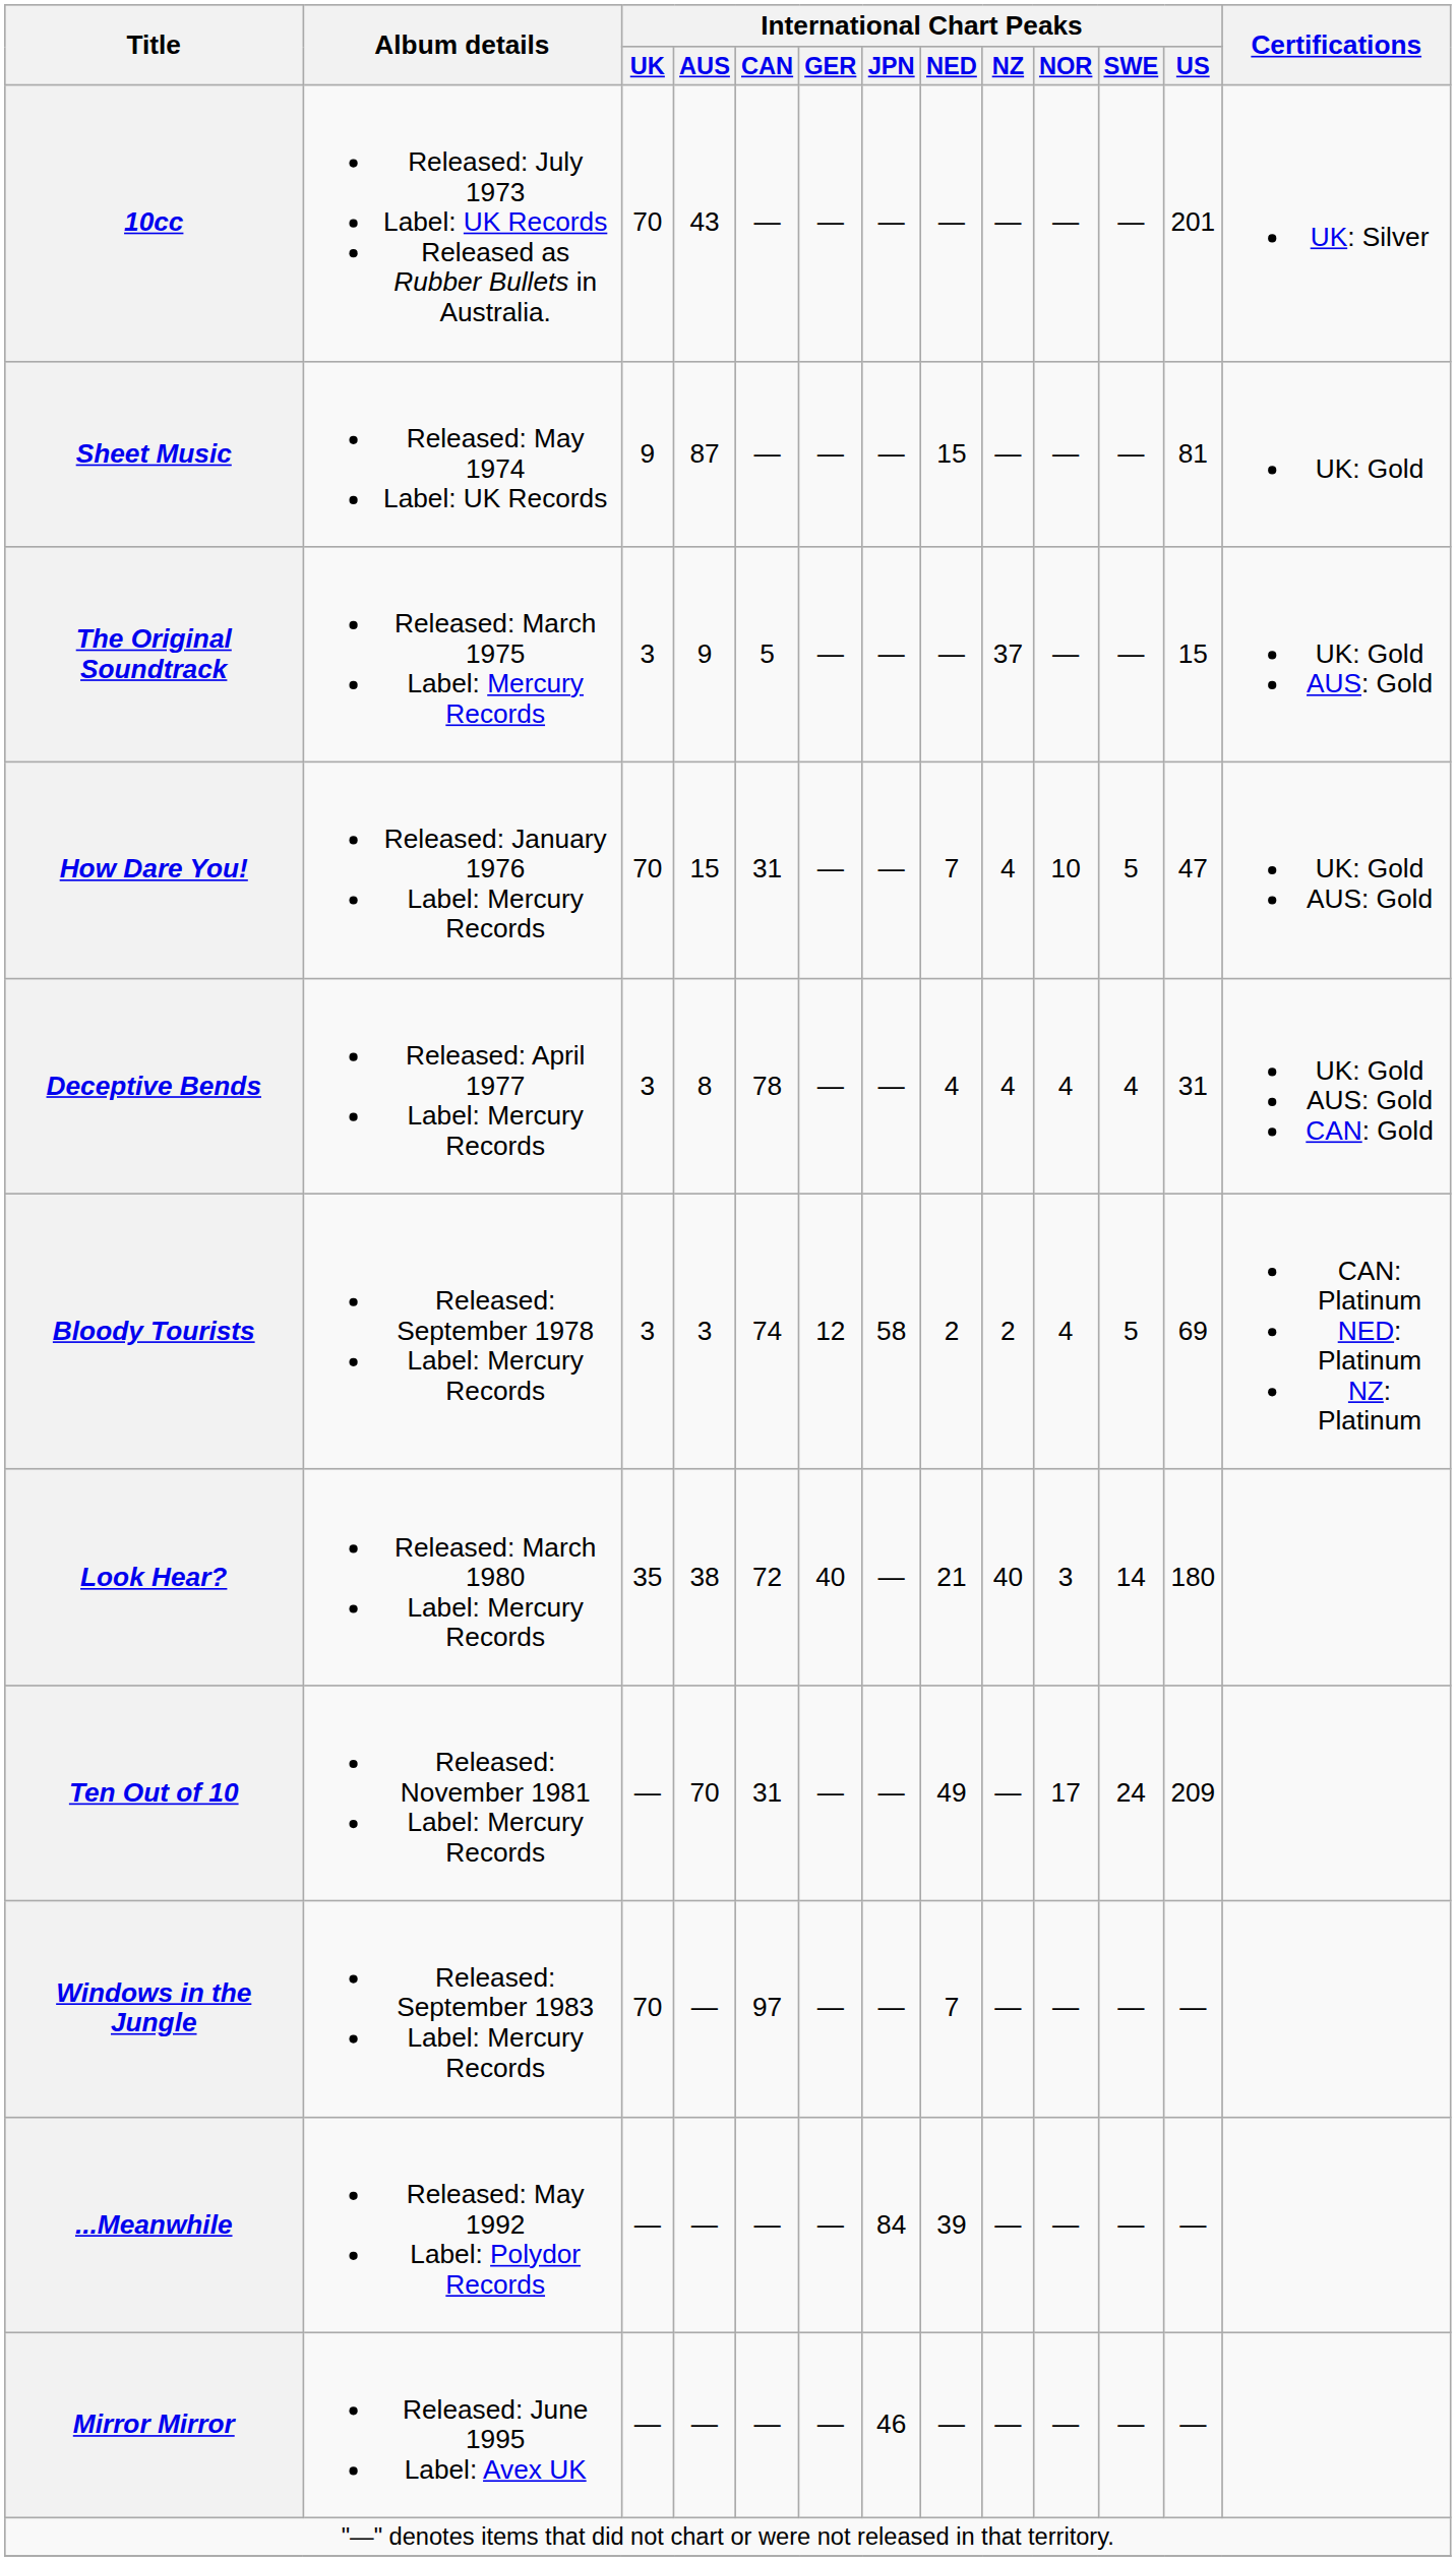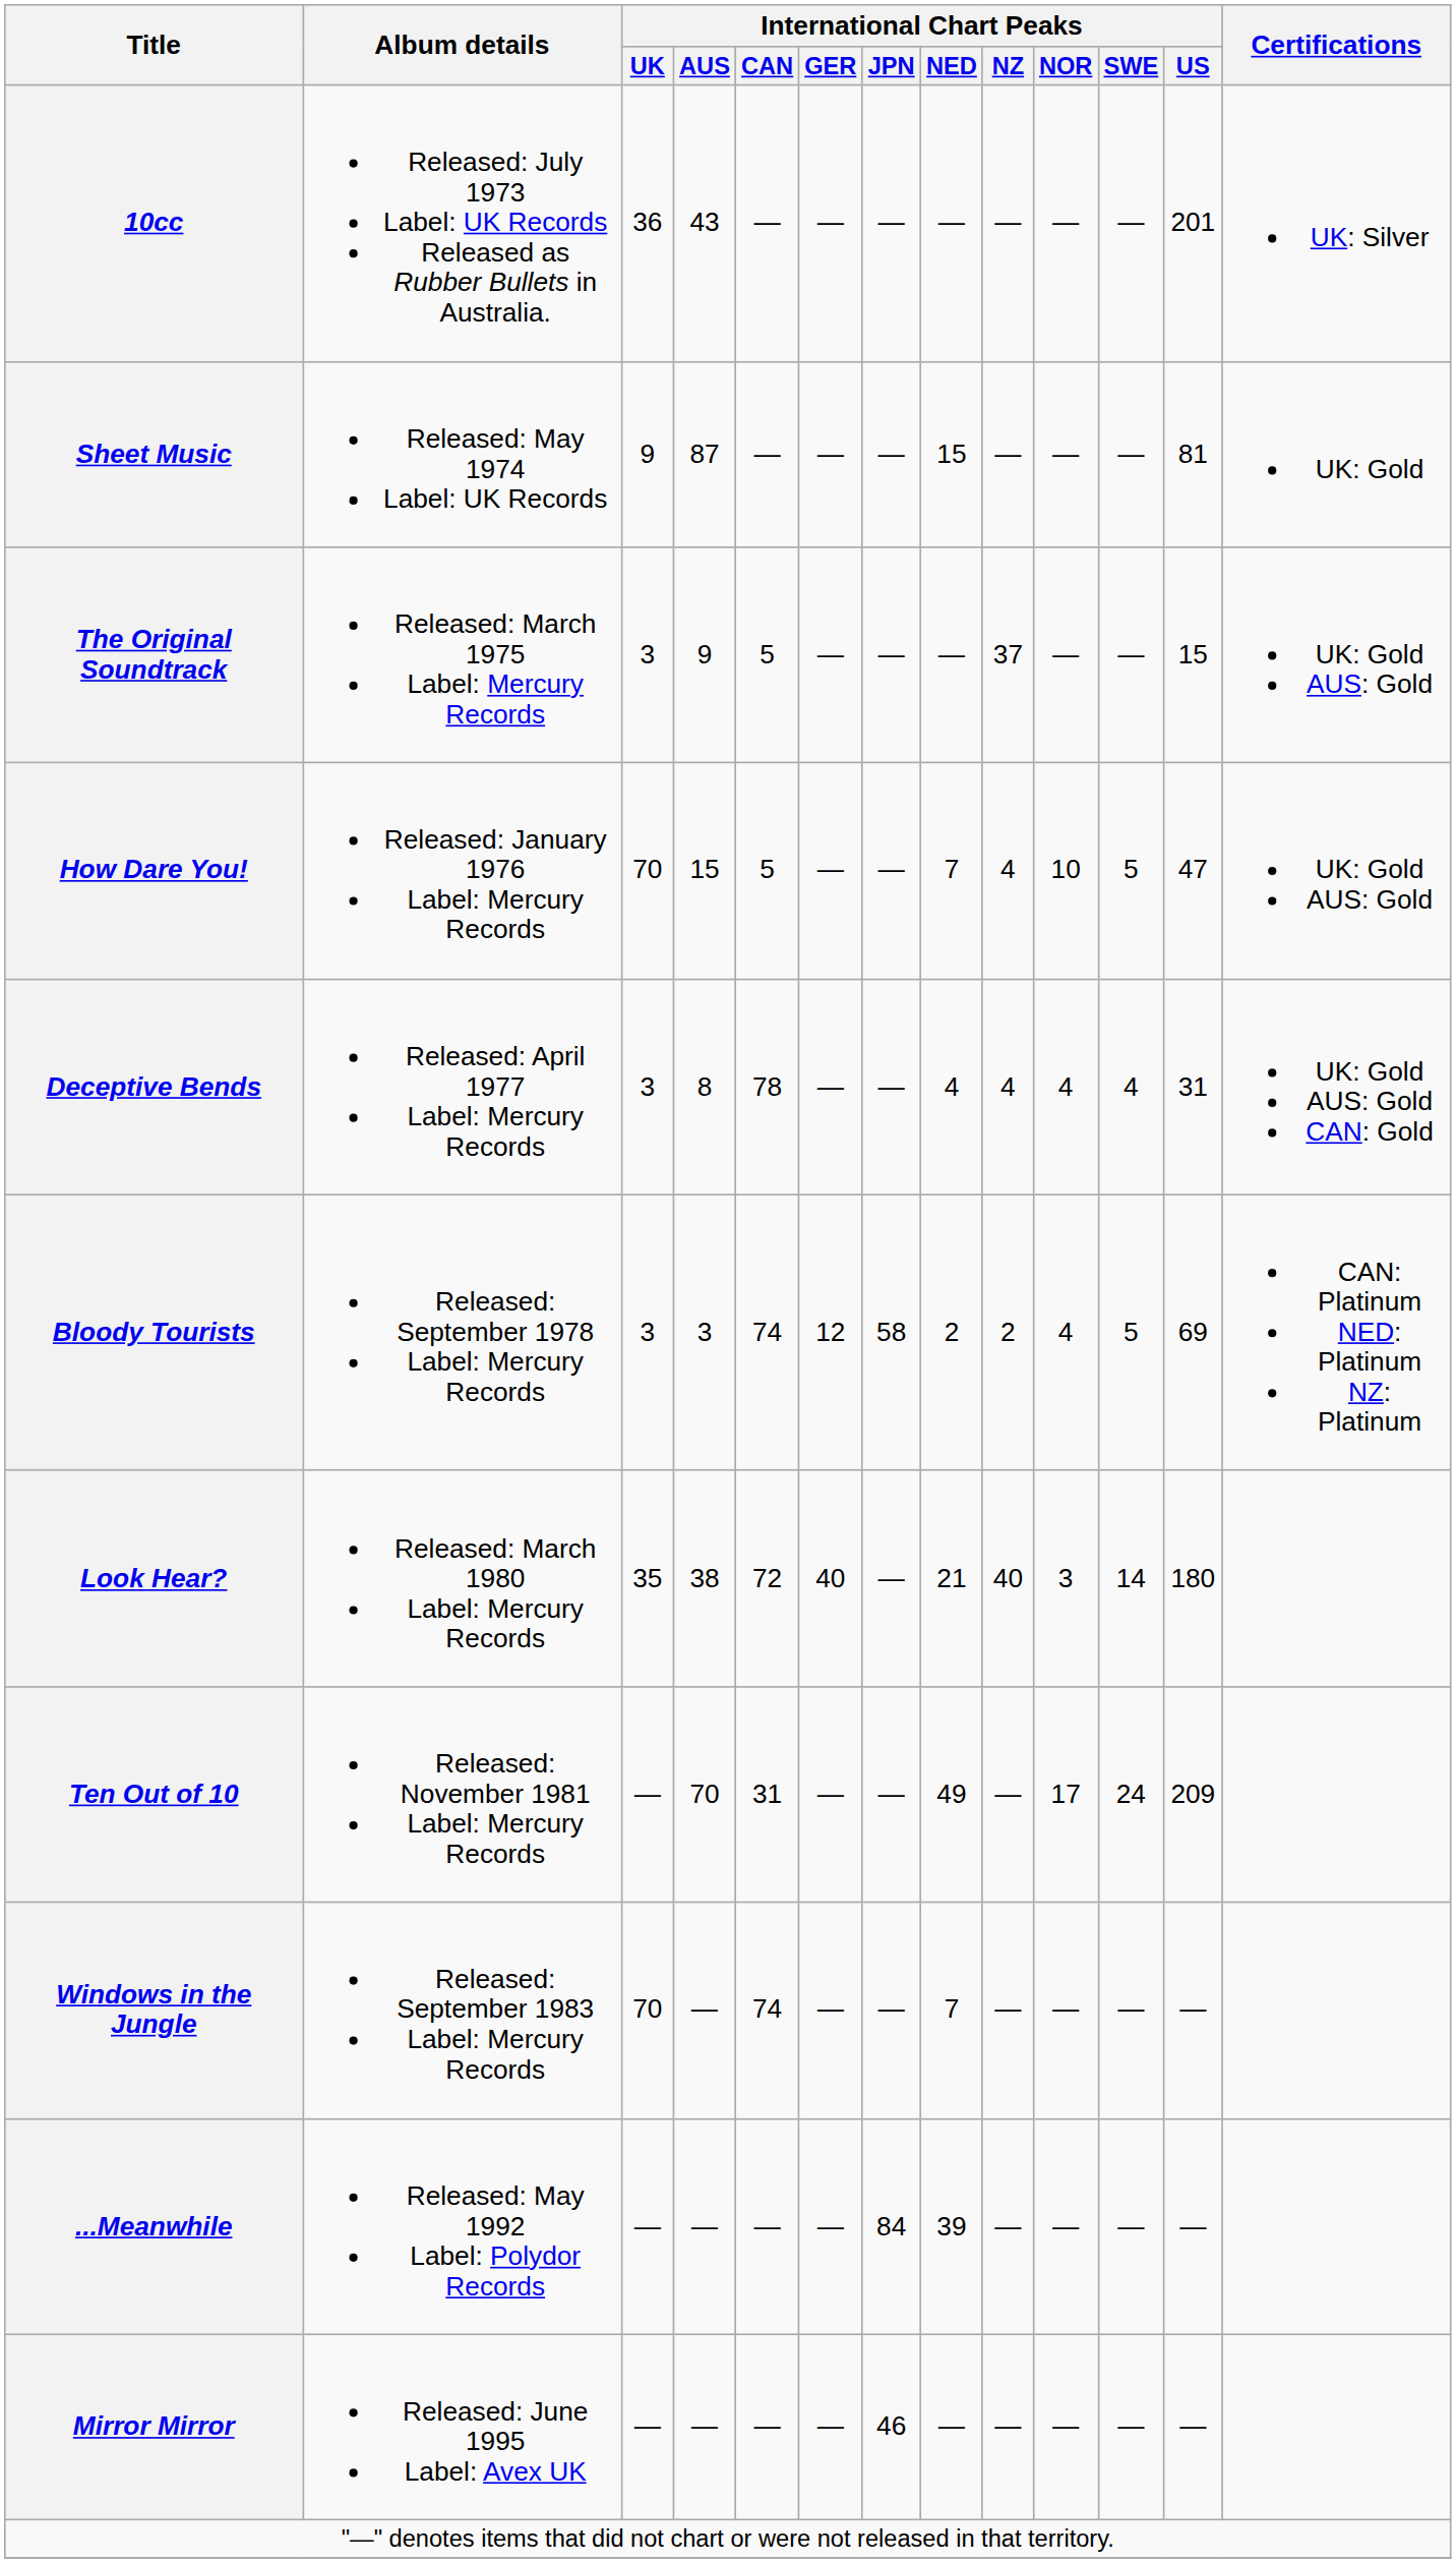 <table class="wikitable plainrowheaders" style="text-align:center;">
 <tr>
 <th scope="col" rowspan="2" style="width:16em;">Title</th>
 <th scope="col" rowspan="2" style="width:16em;">Album details</th>
 <th scope="col" colspan="10">International Chart Peaks</th>
 <th rowspan="2" style="width:10em;"><a href='#'>Certifications</a></th>
 </tr>
 <tr>
 <th style="width:2em;font-size:90%;"><a href='#'>UK</a><br></th>
 <th style="width:2em;font-size:90%;"><a href='#'>AUS</a><br></th>
 <th style="width:2em;font-size:90%;"><a href='#'>CAN</a><br></th>
 <th style="width:2em;font-size:90%;"><a href='#'>GER</a><br></th>
 <th style="width:2em;font-size:90%;"><a href='#'>JPN</a><br></th>
 <th style="width:2em;font-size:90%;"><a href='#'>NED</a><br></th>
 <th style="width:2em;font-size:90%;"><a href='#'>NZ</a><br></th>
 <th style="width:2em;font-size:90%;"><a href='#'>NOR</a><br></th>
 <th style="width:2em;font-size:90%;"><a href='#'>SWE</a><br></th>
 <th style="width:2em;font-size:90%;"><a href='#'>US</a><br></th>
 </tr>
 <tr>
 <th scope="row"><em><a href='#'>10cc</a></em></th>
 <td><br><ul><li>Released: July 1973</li><li>Label: <a href='#'>UK Records</a></li><li>Released as <em>Rubber Bullets</em> in Australia.</li></ul></td>
-<td>70</td>
+<td>36</td>
 <td>43</td>
 <td>—</td>
 <td>—</td>
 <td>—</td>
 <td>—</td>
 <td>—</td>
 <td>—</td>
 <td>—</td>
 <td>201</td>
 <td><br><ul><li><a href='#'>UK</a>: Silver</li></ul></td>
 </tr>
 <tr>
 <th scope="row"><em><a href='#'>Sheet Music</a></em></th>
 <td><br><ul><li>Released: May 1974</li><li>Label: UK Records</li></ul></td>
 <td>9</td>
 <td>87</td>
 <td>—</td>
 <td>—</td>
 <td>—</td>
 <td>15</td>
 <td>—</td>
 <td>—</td>
 <td>—</td>
 <td>81</td>
 <td><br><ul><li>UK: Gold</li></ul></td>
 </tr>
 <tr>
 <th scope="row"><em><a href='#'>The Original Soundtrack</a></em></th>
 <td><br><ul><li>Released: March 1975</li><li>Label: <a href='#'>Mercury Records</a></li></ul></td>
 <td>3</td>
 <td>9</td>
 <td>5</td>
 <td>—</td>
 <td>—</td>
 <td>—</td>
 <td>37</td>
 <td>—</td>
 <td>—</td>
 <td>15</td>
 <td><br><ul><li>UK: Gold</li><li><a href='#'>AUS</a>: Gold</li></ul></td>
 </tr>
 <tr>
 <th scope="row"><em><a href='#'>How Dare You!</a></em></th>
 <td><br><ul><li>Released: January 1976</li><li>Label: Mercury Records</li></ul></td>
 <td>70</td>
 <td>15</td>
-<td>31</td>
+<td>5</td>
 <td>—</td>
 <td>—</td>
 <td>7</td>
 <td>4</td>
 <td>10</td>
 <td>5</td>
 <td>47</td>
 <td><br><ul><li>UK: Gold</li><li>AUS: Gold</li></ul></td>
 </tr>
 <tr>
 <th scope="row"><em><a href='#'>Deceptive Bends</a></em></th>
 <td><br><ul><li>Released: April 1977</li><li>Label: Mercury Records</li></ul></td>
 <td>3</td>
 <td>8</td>
 <td>78</td>
 <td>—</td>
 <td>—</td>
 <td>4</td>
 <td>4</td>
 <td>4</td>
 <td>4</td>
 <td>31</td>
 <td><br><ul><li>UK: Gold</li><li>AUS: Gold</li><li><a href='#'>CAN</a>: Gold</li></ul></td>
 </tr>
 <tr>
 <th scope="row"><em><a href='#'>Bloody Tourists</a></em></th>
 <td><br><ul><li>Released: September 1978</li><li>Label: Mercury Records</li></ul></td>
 <td>3</td>
 <td>3</td>
 <td>74</td>
 <td>12</td>
 <td>58</td>
 <td>2</td>
 <td>2</td>
 <td>4</td>
 <td>5</td>
 <td>69</td>
 <td><br><ul><li>CAN: Platinum</li><li><a href='#'>NED</a>: Platinum</li><li><a href='#'>NZ</a>: Platinum</li></ul></td>
 </tr>
 <tr>
 <th scope="row"><em><a href='#'>Look Hear?</a></em></th>
 <td><br><ul><li>Released: March 1980</li><li>Label: Mercury Records</li></ul></td>
 <td>35</td>
 <td>38</td>
 <td>72</td>
 <td>40</td>
 <td>—</td>
 <td>21</td>
 <td>40</td>
 <td>3</td>
 <td>14</td>
 <td>180</td>
 <td></td>
 </tr>
 <tr>
 <th scope="row"><em><a href='#'>Ten Out of 10</a></em></th>
 <td><br><ul><li>Released: November 1981</li><li>Label: Mercury Records</li></ul></td>
 <td>—</td>
 <td>70</td>
 <td>31</td>
 <td>—</td>
 <td>—</td>
 <td>49</td>
 <td>—</td>
 <td>17</td>
 <td>24</td>
 <td>209</td>
 <td></td>
 </tr>
 <tr>
 <th scope="row"><em><a href='#'>Windows in the Jungle</a></em></th>
 <td><br><ul><li>Released: September 1983</li><li>Label: Mercury Records</li></ul></td>
 <td>70</td>
 <td>—</td>
-<td>97</td>
+<td>74</td>
 <td>—</td>
 <td>—</td>
 <td>7</td>
 <td>—</td>
 <td>—</td>
 <td>—</td>
 <td>—</td>
 <td></td>
 </tr>
 <tr>
 <th scope="row"><em><a href='#'>...Meanwhile</a></em></th>
 <td><br><ul><li>Released: May 1992</li><li>Label: <a href='#'>Polydor Records</a></li></ul></td>
 <td>—</td>
 <td>—</td>
 <td>—</td>
 <td>—</td>
 <td>84</td>
 <td>39</td>
 <td>—</td>
 <td>—</td>
 <td>—</td>
 <td>—</td>
 <td></td>
 </tr>
 <tr>
 <th scope="row"><em><a href='#'>Mirror Mirror</a></em></th>
 <td><br><ul><li>Released: June 1995</li><li>Label: <a href='#'>Avex UK</a></li></ul></td>
 <td>—</td>
 <td>—</td>
 <td>—</td>
 <td>—</td>
 <td>46</td>
 <td>—</td>
 <td>—</td>
 <td>—</td>
 <td>—</td>
 <td>—</td>
 <td></td>
 </tr>
 <tr>
 <td align="center" colspan="15" style="font-size:90%">"—" denotes items that did not chart or were not released in that territory.</td>
 </tr>
 <tr>
 </tr>
 </table>
